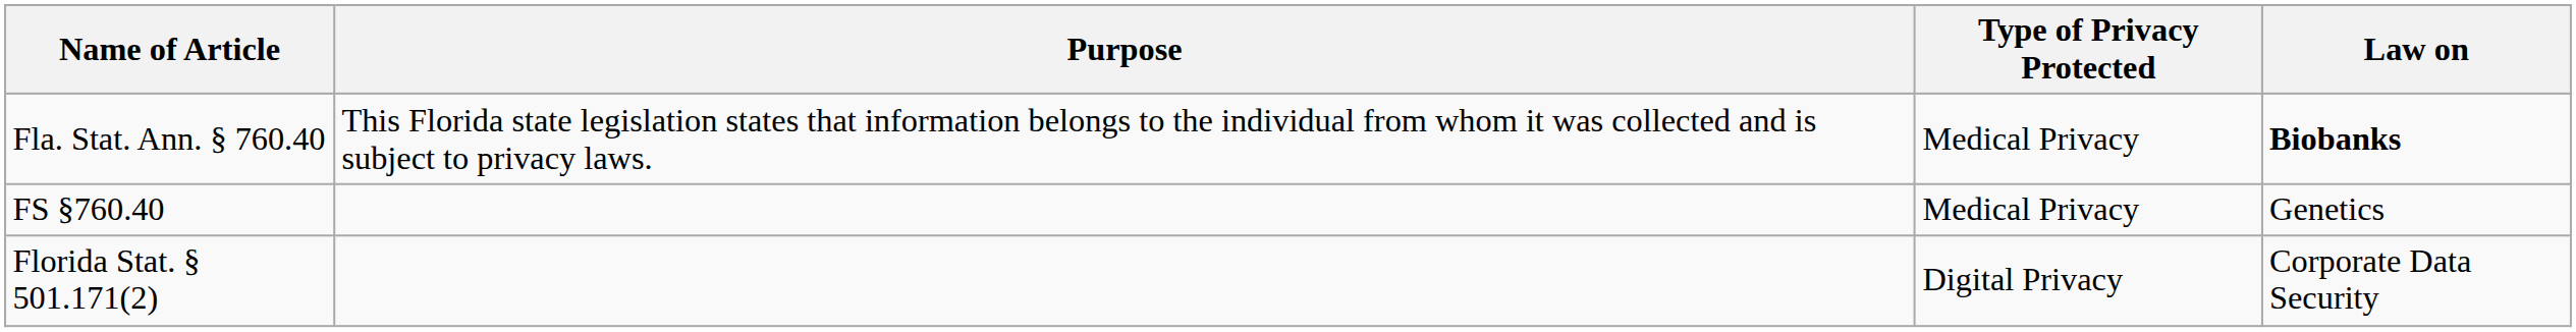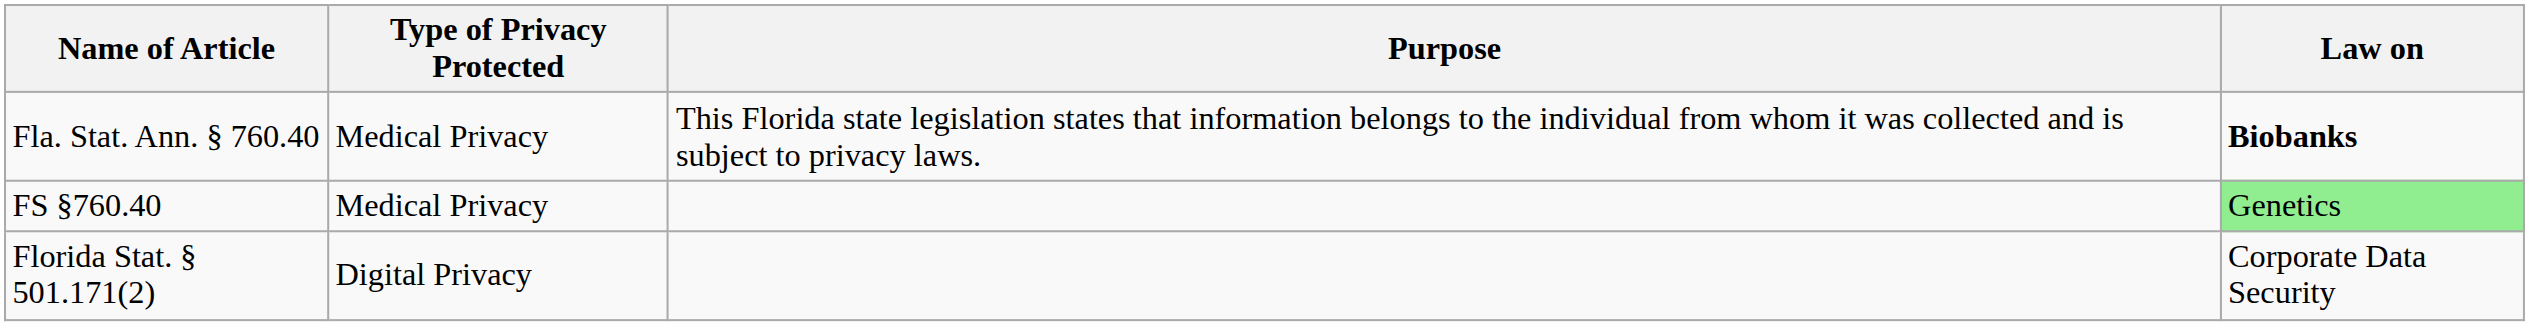 <table class="wikitable">
 <tr>
 <th>Name of Article</th>
+<th>Type of Privacy Protected</th>
 <th>Purpose</th>
-<th>Type of Privacy Protected</th>
 <th>Law on</th>
 </tr>
 <tr>
 <td>Fla. Stat. Ann. § 760.40</td>
+<td>Medical Privacy</td>
 <td>This Florida state legislation states that information belongs to the individual from whom it was collected and is subject to privacy laws.</td>
-<td>Medical Privacy</td>
 <td><strong>Biobanks</strong></td>
 </tr>
 <tr>
 <td>FS §760.40</td>
+<td>Medical Privacy</td>
 <td></td>
-<td>Medical Privacy</td>
-<td>Genetics</td>
+<td style="background: lightgreen;">Genetics</td>
 </tr>
 <tr>
 <td>Florida Stat. § 501.171(2)</td>
+<td>Digital Privacy</td>
 <td></td>
-<td>Digital Privacy</td>
 <td>Corporate Data Security</td>
 </tr>
 </table>
